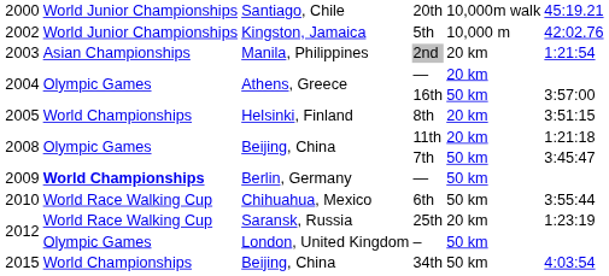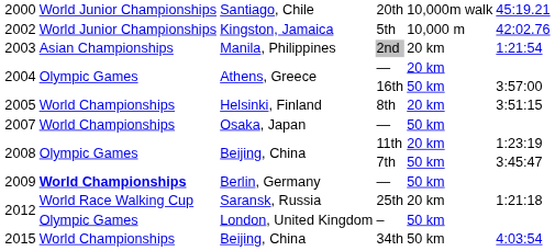 <table>
 <tr>
 <td>2000</td>
 <td><a href='#'>World Junior Championships</a></td>
 <td><a href='#'>Santiago</a>, Chile</td>
 <td>20th</td>
 <td>10,000m walk</td>
 <td><a href='#'>45:19.21</a></td>
 </tr>
 <tr>
 <td>2002</td>
 <td><a href='#'>World Junior Championships</a></td>
 <td><a href='#'>Kingston, Jamaica</a></td>
 <td>5th</td>
 <td>10,000 m</td>
 <td><a href='#'>42:02.76</a></td>
 </tr>
 <tr>
 <td>2003</td>
 <td><a href='#'>Asian Championships</a></td>
 <td><a href='#'>Manila</a>, Philippines</td>
 <td bgcolor=silver>2nd</td>
 <td>20 km</td>
 <td><a href='#'>1:21:54</a></td>
 </tr>
 <tr>
 <td rowspan=2>2004</td>
 <td rowspan=2><a href='#'>Olympic Games</a></td>
 <td rowspan=2><a href='#'>Athens</a>, Greece</td>
 <td>—</td>
 <td><a href='#'>20 km</a></td>
 <td></td>
 </tr>
 <tr>
 <td>16th</td>
 <td><a href='#'>50 km</a></td>
 <td>3:57:00</td>
 </tr>
 <tr>
 <td>2005</td>
 <td><a href='#'>World Championships</a></td>
 <td><a href='#'>Helsinki</a>, Finland</td>
 <td>8th</td>
 <td><a href='#'>20 km</a></td>
 <td>3:51:15</td>
 </tr>
 <tr>
+<td>2007</td>
+<td><a href='#'>World Championships</a></td>
+<td><a href='#'>Osaka</a>, Japan</td>
+<td>—</td>
+<td><a href='#'>50 km</a></td>
+<td></td>
+</tr>
+<tr>
 <td rowspan=2>2008</td>
 <td rowspan=2><a href='#'>Olympic Games</a></td>
 <td rowspan=2><a href='#'>Beijing</a>, China</td>
 <td>11th</td>
 <td><a href='#'>20 km</a></td>
-<td>1:21:18</td>
+<td>1:23:19</td>
 </tr>
 <tr>
 <td>7th</td>
 <td><a href='#'>50 km</a></td>
 <td>3:45:47</td>
 </tr>
 <tr>
 <td>2009</td>
 <td><strong><a href='#'>World Championships</a></strong></td>
 <td><a href='#'>Berlin</a>, Germany</td>
 <td>—</td>
 <td><a href='#'>50 km</a></td>
 <td></td>
 </tr>
 <tr>
-<td>2010</td>
-<td><a href='#'>World Race Walking Cup</a></td>
-<td><a href='#'>Chihuahua</a>, Mexico</td>
-<td>6th</td>
-<td>50 km</td>
-<td>3:55:44</td>
-</tr>
-<tr>
 <td rowspan=2>2012</td>
 <td><a href='#'>World Race Walking Cup</a></td>
 <td><a href='#'>Saransk</a>, Russia</td>
 <td>25th</td>
 <td>20 km</td>
-<td>1:23:19</td>
+<td>1:21:18</td>
 </tr>
 <tr>
 <td><a href='#'>Olympic Games</a></td>
 <td><a href='#'>London</a>, United Kingdom</td>
 <td>–</td>
 <td><a href='#'>50 km</a></td>
 <td></td>
 </tr>
 <tr>
 <td>2015</td>
 <td><a href='#'>World Championships</a></td>
 <td><a href='#'>Beijing</a>, China</td>
 <td>34th</td>
 <td>50 km</td>
 <td><a href='#'>4:03:54</a></td>
 </tr>
 </table>
